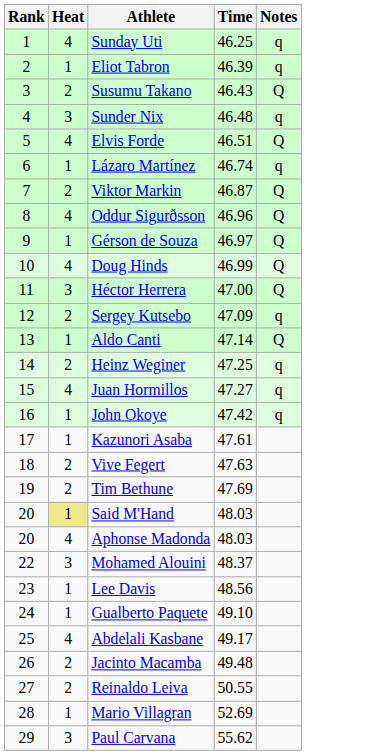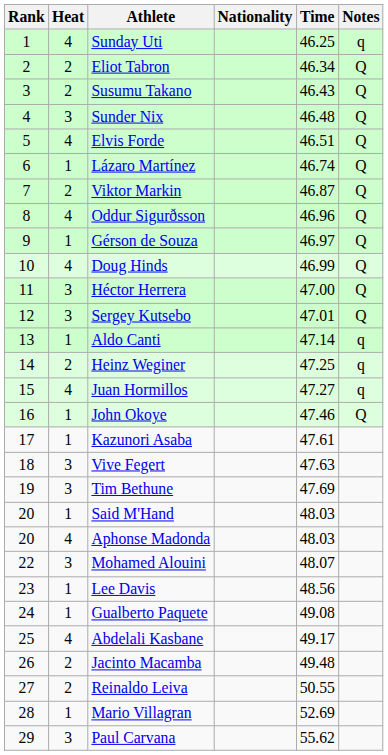 <table class="wikitable sortable" style="text-align:center">
 <tr>
 <th>Rank</th>
 <th>Heat</th>
 <th>Athlete</th>
+<th>Nationality</th>
 <th>Time</th>
 <th>Notes</th>
 </tr>
 <tr bgcolor=ccffcc>
 <td>1</td>
 <td>4</td>
 <td align=left><a href='#'>Sunday Uti</a></td>
+<td align=left></td>
 <td>46.25</td>
 <td>q</td>
 </tr>
 <tr bgcolor=ccffcc>
 <td>2</td>
-<td>1</td>
+<td>2</td>
 <td align=left><a href='#'>Eliot Tabron</a></td>
-<td>46.39</td>
-<td>q</td>
+<td align=left></td>
+<td>46.34</td>
+<td>Q</td>
 </tr>
 <tr bgcolor=ccffcc>
 <td>3</td>
 <td>2</td>
 <td align=left><a href='#'>Susumu Takano</a></td>
+<td align=left></td>
 <td>46.43</td>
 <td>Q</td>
 </tr>
 <tr bgcolor=ccffcc>
 <td>4</td>
 <td>3</td>
 <td align=left><a href='#'>Sunder Nix</a></td>
+<td align=left></td>
 <td>46.48</td>
-<td>q</td>
+<td>Q</td>
 </tr>
 <tr bgcolor=ccffcc>
 <td>5</td>
 <td>4</td>
 <td align=left><a href='#'>Elvis Forde</a></td>
+<td align=left></td>
 <td>46.51</td>
 <td>Q</td>
 </tr>
 <tr bgcolor=ccffcc>
 <td>6</td>
 <td>1</td>
 <td align=left><a href='#'>Lázaro Martínez</a></td>
+<td align=left></td>
 <td>46.74</td>
-<td>q</td>
+<td>Q</td>
 </tr>
 <tr bgcolor=ccffcc>
 <td>7</td>
 <td>2</td>
 <td align=left><a href='#'>Viktor Markin</a></td>
+<td align=left></td>
 <td>46.87</td>
 <td>Q</td>
 </tr>
 <tr bgcolor=ccffcc>
 <td>8</td>
 <td>4</td>
 <td align=left><a href='#'>Oddur Sigurðsson</a></td>
+<td align=left></td>
 <td>46.96</td>
 <td>Q</td>
 </tr>
 <tr bgcolor=ccffcc>
 <td>9</td>
 <td>1</td>
 <td align=left><a href='#'>Gérson de Souza</a></td>
+<td align=left></td>
 <td>46.97</td>
 <td>Q</td>
 </tr>
 <tr bgcolor=ddffdd>
 <td>10</td>
 <td>4</td>
 <td align=left><a href='#'>Doug Hinds</a></td>
+<td align=left></td>
 <td>46.99</td>
 <td>Q</td>
 </tr>
 <tr bgcolor=ccffcc>
 <td>11</td>
 <td>3</td>
 <td align=left><a href='#'>Héctor Herrera</a></td>
+<td align=left></td>
 <td>47.00</td>
 <td>Q</td>
 </tr>
 <tr bgcolor=ccffcc>
 <td>12</td>
-<td>2</td>
+<td>3</td>
 <td align=left><a href='#'>Sergey Kutsebo</a></td>
-<td>47.09</td>
-<td>q</td>
+<td align=left></td>
+<td>47.01</td>
+<td>Q</td>
 </tr>
 <tr bgcolor=ccffcc>
 <td>13</td>
 <td>1</td>
 <td align=left><a href='#'>Aldo Canti</a></td>
+<td align=left></td>
 <td>47.14</td>
-<td>Q</td>
+<td>q</td>
 </tr>
 <tr bgcolor=ddffdd>
 <td>14</td>
 <td>2</td>
 <td align=left><a href='#'>Heinz Weginer</a></td>
+<td align=left></td>
 <td>47.25</td>
 <td>q</td>
 </tr>
 <tr bgcolor=ddffdd>
 <td>15</td>
 <td>4</td>
 <td align=left><a href='#'>Juan Hormillos</a></td>
+<td align=left></td>
 <td>47.27</td>
 <td>q</td>
 </tr>
 <tr bgcolor=ddffdd>
 <td>16</td>
 <td>1</td>
 <td align=left><a href='#'>John Okoye</a></td>
-<td>47.42</td>
-<td>q</td>
+<td align=left></td>
+<td>47.46</td>
+<td>Q</td>
 </tr>
 <tr>
 <td>17</td>
 <td>1</td>
 <td align=left><a href='#'>Kazunori Asaba</a></td>
+<td align=left></td>
 <td>47.61</td>
 <td></td>
 </tr>
 <tr>
 <td>18</td>
-<td>2</td>
+<td>3</td>
 <td align=left><a href='#'>Vive Fegert</a></td>
+<td align=left></td>
 <td>47.63</td>
 <td></td>
 </tr>
 <tr>
 <td>19</td>
-<td>2</td>
+<td>3</td>
 <td align=left><a href='#'>Tim Bethune</a></td>
+<td align=left></td>
 <td>47.69</td>
 <td></td>
 </tr>
 <tr>
 <td>20</td>
-<td style="background: khaki;">1</td>
+<td>1</td>
 <td align=left><a href='#'>Said M'Hand</a></td>
+<td align=left></td>
 <td>48.03</td>
 <td></td>
 </tr>
 <tr>
 <td>20</td>
 <td>4</td>
 <td align=left><a href='#'>Aphonse Madonda</a></td>
+<td align=left></td>
 <td>48.03</td>
 <td></td>
 </tr>
 <tr>
 <td>22</td>
 <td>3</td>
 <td align=left><a href='#'>Mohamed Alouini</a></td>
-<td>48.37</td>
+<td align=left></td>
+<td>48.07</td>
 <td></td>
 </tr>
 <tr>
 <td>23</td>
 <td>1</td>
 <td align=left><a href='#'>Lee Davis</a></td>
+<td align=left></td>
 <td>48.56</td>
 <td></td>
 </tr>
 <tr>
 <td>24</td>
 <td>1</td>
 <td align=left><a href='#'>Gualberto Paquete</a></td>
-<td>49.10</td>
+<td align=left></td>
+<td>49.08</td>
 <td></td>
 </tr>
 <tr>
 <td>25</td>
 <td>4</td>
 <td align=left><a href='#'>Abdelali Kasbane</a></td>
+<td align=left></td>
 <td>49.17</td>
 <td></td>
 </tr>
 <tr>
 <td>26</td>
 <td>2</td>
 <td align=left><a href='#'>Jacinto Macamba</a></td>
+<td align=left></td>
 <td>49.48</td>
 <td></td>
 </tr>
 <tr>
 <td>27</td>
 <td>2</td>
 <td align=left><a href='#'>Reinaldo Leiva</a></td>
+<td align=left></td>
 <td>50.55</td>
 <td></td>
 </tr>
 <tr>
 <td>28</td>
 <td>1</td>
 <td align=left><a href='#'>Mario Villagran</a></td>
+<td align=left></td>
 <td>52.69</td>
 <td></td>
 </tr>
 <tr>
 <td>29</td>
 <td>3</td>
 <td align=left><a href='#'>Paul Carvana</a></td>
+<td align=left></td>
 <td>55.62</td>
 <td></td>
 </tr>
 </table>
